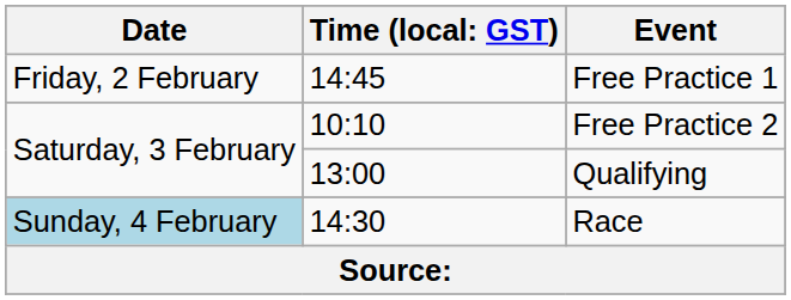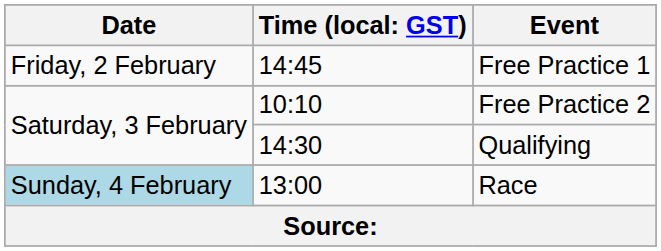 <table class="wikitable" style="font-size: 90%;">
 <tr>
 <th>Date</th>
 <th>Time (local: <a href='#'>GST</a>)</th>
 <th>Event</th>
 </tr>
 <tr>
 <td>Friday, 2 February</td>
 <td>14:45</td>
 <td>Free Practice 1</td>
 </tr>
 <tr>
 <td rowspan="2">Saturday, 3 February</td>
 <td>10:10</td>
 <td>Free Practice 2</td>
 </tr>
 <tr>
-<td>13:00</td>
+<td>14:30</td>
 <td>Qualifying</td>
 </tr>
 <tr>
 <td style="background: lightblue;">Sunday, 4 February</td>
-<td>14:30</td>
+<td>13:00</td>
 <td>Race</td>
 </tr>
 <tr>
 <th colspan="3">Source:</th>
 </tr>
 </table>
